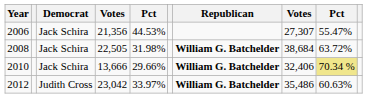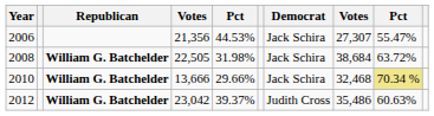 <table class="wikitable" style="margin:0.5em ; font-size:95%">
 <tr>
 <th>Year</th>
 <th></th>
-<th>Democrat</th>
+<th>Republican</th>
 <th>Votes</th>
 <th>Pct</th>
 <th></th>
-<th>Republican</th>
+<th>Democrat</th>
 <th>Votes</th>
 <th>Pct</th>
 <th></th>
 </tr>
 <tr>
 <td>2006</td>
 <td></td>
-<td>Jack Schira</td>
+<td></td>
 <td>21,356</td>
 <td>44.53%</td>
 <td></td>
-<td></td>
+<td>Jack Schira</td>
 <td>27,307</td>
 <td>55.47%</td>
 <td></td>
 </tr>
 <tr>
 <td>2008</td>
 <td></td>
-<td>Jack Schira</td>
+<td><strong>William G. Batchelder</strong></td>
 <td>22,505</td>
 <td>31.98%</td>
 <td></td>
-<td><strong>William G. Batchelder</strong></td>
+<td>Jack Schira</td>
 <td>38,684</td>
 <td>63.72%</td>
 <td></td>
 </tr>
 <tr>
 <td>2010</td>
 <td></td>
-<td>Jack Schira</td>
+<td><strong>William G. Batchelder</strong></td>
 <td>13,666</td>
 <td>29.66%</td>
 <td></td>
-<td><strong>William G. Batchelder</strong></td>
-<td>32,406</td>
+<td>Jack Schira</td>
+<td>32,468</td>
 <td style="background: khaki;">70.34	%</td>
 <td></td>
 </tr>
 <tr>
 <td>2012</td>
 <td></td>
+<td><strong>William G. Batchelder</strong></td>
+<td>23,042</td>
+<td>39.37%</td>
+<td></td>
 <td>Judith Cross</td>
-<td>23,042</td>
-<td>33.97%</td>
-<td></td>
-<td><strong>William G. Batchelder</strong></td>
 <td>35,486</td>
 <td>60.63%</td>
 <td></td>
 </tr>
 </table>
